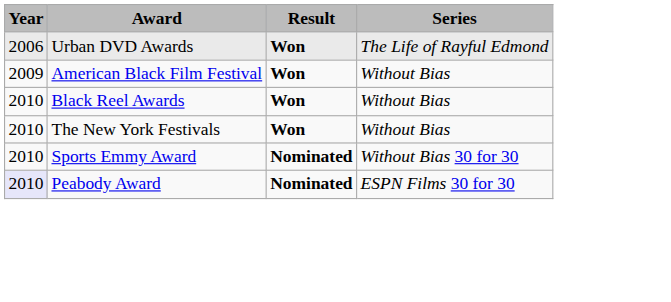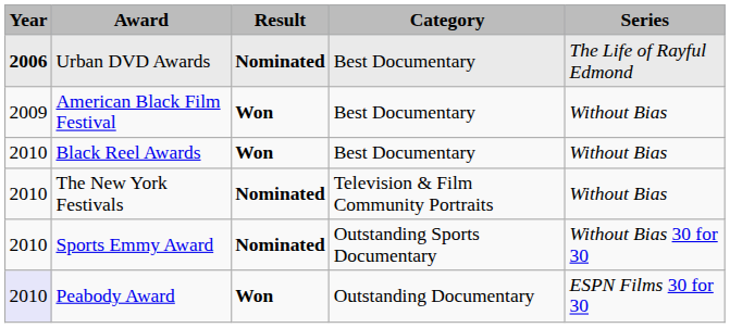 <table class="wikitable">
 <tr style="background:#b0c4de; text-align:center;">
 <th style="background:#bcbcbc;">Year</th>
 <th style="background:#bcbcbc;">Award</th>
 <th style="background:#bcbcbc;">Result</th>
+<th style="background:#bcbcbc;">Category</th>
 <th style="background:#bcbcbc;">Series</th>
 </tr>
 <tr style="background:#eaeaea;">
-<td>2006</td>
+<td><strong>2006</strong></td>
 <td>Urban DVD Awards</td>
-<td><strong>Won</strong></td>
+<td><strong>Nominated</strong></td>
+<td>Best Documentary</td>
 <td><em>The Life of Rayful Edmond</em></td>
 </tr>
 <tr>
 <td>2009</td>
 <td><a href='#'>American Black Film Festival</a></td>
 <td><strong>Won</strong></td>
+<td>Best Documentary</td>
 <td><em>Without Bias</em></td>
 </tr>
 <tr>
 <td>2010</td>
 <td><a href='#'>Black Reel Awards</a></td>
 <td><strong>Won</strong></td>
+<td>Best Documentary</td>
 <td><em>Without Bias</em></td>
 </tr>
 <tr>
 <td>2010</td>
 <td>The New York Festivals</td>
-<td><strong>Won</strong></td>
+<td><strong>Nominated</strong></td>
+<td>Television & Film Community Portraits</td>
 <td><em>Without Bias</em></td>
 </tr>
 <tr>
 <td>2010</td>
 <td><a href='#'>Sports Emmy Award</a></td>
 <td><strong>Nominated</strong></td>
+<td>Outstanding Sports Documentary</td>
 <td><em>Without Bias</em> <a href='#'>30 for 30</a></td>
 </tr>
 <tr>
 <td style="background: lavender;">2010</td>
 <td><a href='#'>Peabody Award</a></td>
-<td><strong>Nominated</strong></td>
+<td><strong>Won</strong></td>
+<td>Outstanding Documentary</td>
 <td><em>ESPN Films</em> <a href='#'>30 for 30</a></td>
 </tr>
 </table>
